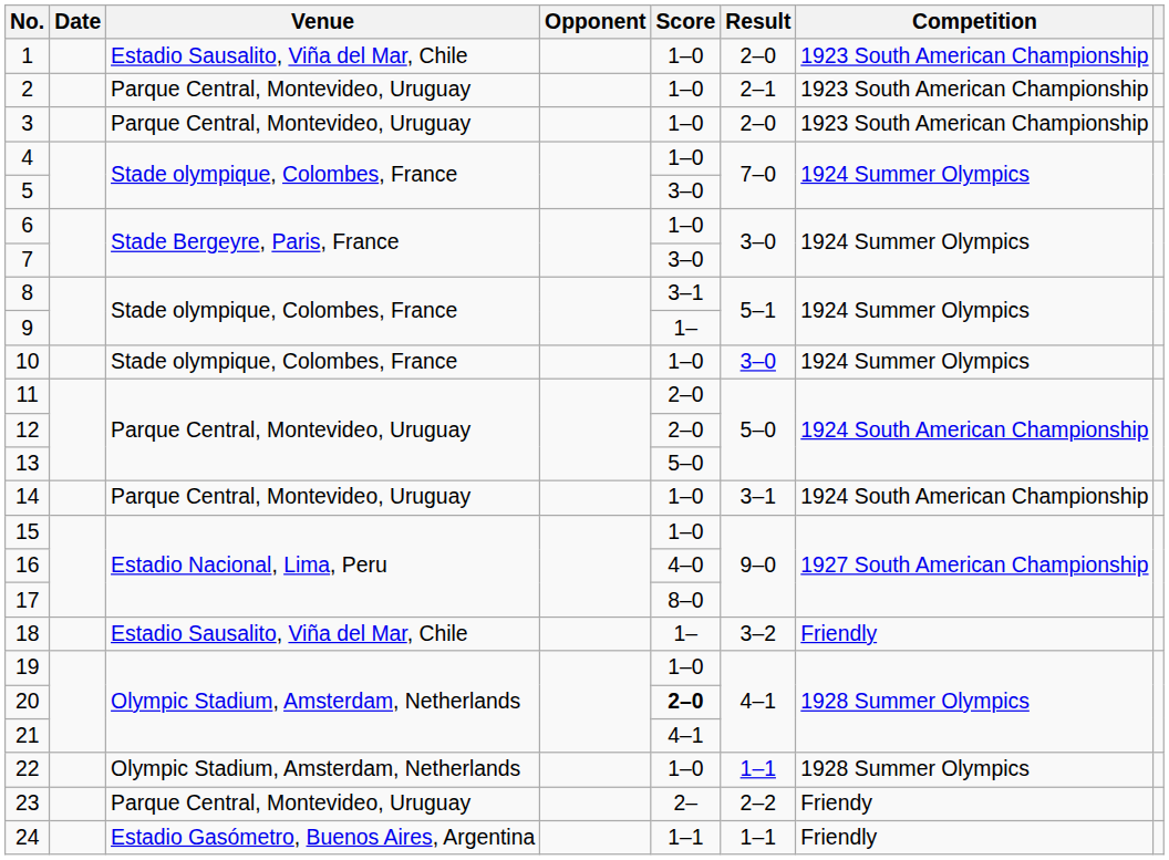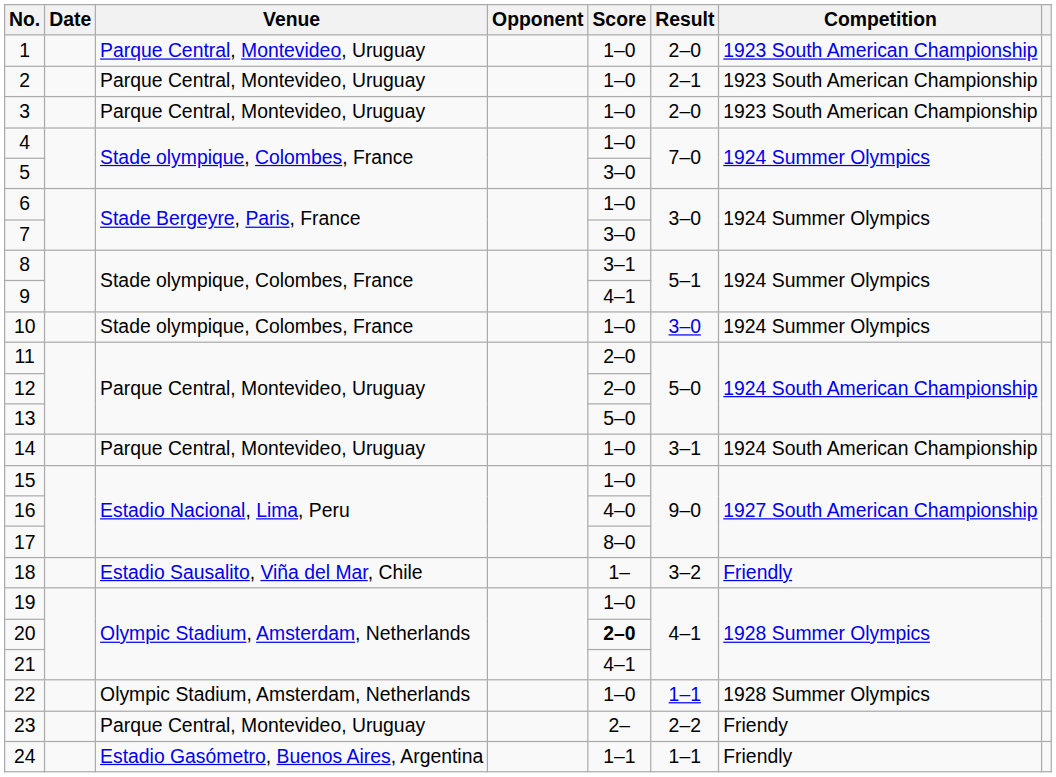 <table class="wikitable sortable">
 <tr>
 <th scope="col">No.</th>
 <th scope="col">Date</th>
 <th scope="col">Venue</th>
 <th scope="col">Opponent</th>
 <th scope="col">Score</th>
 <th scope="col">Result</th>
 <th scope="col">Competition</th>
 <th scope="col" class="unsortable"></th>
 </tr>
 <tr>
 <td style="text-align:center">1</td>
 <td></td>
-<td><a href='#'>Estadio Sausalito</a>, <a href='#'>Viña del Mar</a>, Chile</td>
+<td><a href='#'>Parque Central</a>, <a href='#'>Montevideo</a>, Uruguay</td>
 <td></td>
 <td style="text-align:center">1–0</td>
 <td style="text-align:center">2–0</td>
 <td><a href='#'>1923 South American Championship</a></td>
 <td></td>
 </tr>
 <tr>
 <td style="text-align:center">2</td>
 <td></td>
 <td>Parque Central, Montevideo, Uruguay</td>
 <td></td>
 <td style="text-align:center">1–0</td>
 <td style="text-align:center">2–1</td>
 <td>1923 South American Championship</td>
 <td></td>
 </tr>
 <tr>
 <td style="text-align:center">3</td>
 <td></td>
 <td>Parque Central, Montevideo, Uruguay</td>
 <td></td>
 <td style="text-align:center">1–0</td>
 <td style="text-align:center">2–0</td>
 <td>1923 South American Championship</td>
 <td></td>
 </tr>
 <tr>
 <td style="text-align:center">4</td>
 <td rowspan="2"></td>
 <td rowspan="2"><a href='#'>Stade olympique</a>, <a href='#'>Colombes</a>, France</td>
 <td rowspan="2"></td>
 <td style="text-align:center">1–0</td>
 <td rowspan="2" style="text-align:center">7–0</td>
 <td rowspan="2"><a href='#'>1924 Summer Olympics</a></td>
 <td rowspan="2"></td>
 </tr>
 <tr>
 <td style="text-align:center">5</td>
 <td style="text-align:center">3–0</td>
 </tr>
 <tr>
 <td style="text-align:center">6</td>
 <td rowspan="2"></td>
 <td rowspan="2"><a href='#'>Stade Bergeyre</a>, <a href='#'>Paris</a>, France</td>
 <td rowspan="2"></td>
 <td style="text-align:center">1–0</td>
 <td rowspan="2" style="text-align:center">3–0</td>
 <td rowspan="2">1924 Summer Olympics</td>
 <td rowspan="2"></td>
 </tr>
 <tr>
 <td style="text-align:center">7</td>
 <td style="text-align:center">3–0</td>
 </tr>
 <tr>
 <td style="text-align:center">8</td>
 <td rowspan="2"></td>
 <td rowspan="2">Stade olympique, Colombes, France</td>
 <td rowspan="2"></td>
 <td style="text-align:center">3–1</td>
 <td rowspan="2" style="text-align:center">5–1</td>
 <td rowspan="2">1924 Summer Olympics</td>
 <td rowspan="2"></td>
 </tr>
 <tr>
 <td style="text-align:center">9</td>
-<td style="text-align:center">1–</td>
+<td style="text-align:center">4–1</td>
 </tr>
 <tr>
 <td style="text-align:center">10</td>
 <td></td>
 <td>Stade olympique, Colombes, France</td>
 <td></td>
 <td style="text-align:center">1–0</td>
 <td style="text-align:center"><a href='#'>3–0</a></td>
 <td>1924 Summer Olympics</td>
 <td></td>
 </tr>
 <tr>
 <td style="text-align:center">11</td>
 <td rowspan="3"></td>
 <td rowspan="3">Parque Central, Montevideo, Uruguay</td>
 <td rowspan="3"></td>
 <td style="text-align:center">2–0</td>
 <td rowspan="3" style="text-align:center">5–0</td>
 <td rowspan="3"><a href='#'>1924 South American Championship</a></td>
 <td rowspan="3"></td>
 </tr>
 <tr>
 <td style="text-align:center">12</td>
 <td style="text-align:center">2–0</td>
 </tr>
 <tr>
 <td style="text-align:center">13</td>
 <td style="text-align:center">5–0</td>
 </tr>
 <tr>
 <td style="text-align:center">14</td>
 <td></td>
 <td>Parque Central, Montevideo, Uruguay</td>
 <td></td>
 <td style="text-align:center">1–0</td>
 <td style="text-align:center">3–1</td>
 <td>1924 South American Championship</td>
 <td></td>
 </tr>
 <tr>
 <td style="text-align:center">15</td>
 <td rowspan="3"></td>
 <td rowspan="3"><a href='#'>Estadio Nacional</a>, <a href='#'>Lima</a>, Peru</td>
 <td rowspan="3"></td>
 <td style="text-align:center">1–0</td>
 <td rowspan="3" style="text-align:center">9–0</td>
 <td rowspan="3"><a href='#'>1927 South American Championship</a></td>
 <td rowspan="3"></td>
 </tr>
 <tr>
 <td style="text-align:center">16</td>
 <td style="text-align:center">4–0</td>
 </tr>
 <tr>
 <td style="text-align:center">17</td>
 <td style="text-align:center">8–0</td>
 </tr>
 <tr>
 <td style="text-align:center">18</td>
 <td></td>
 <td><a href='#'>Estadio Sausalito</a>, <a href='#'>Viña del Mar</a>, Chile</td>
 <td></td>
 <td style="text-align:center">1–</td>
 <td style="text-align:center">3–2</td>
 <td><a href='#'>Friendly</a></td>
 <td></td>
 </tr>
 <tr>
 <td style="text-align:center">19</td>
 <td rowspan="3"></td>
 <td rowspan="3"><a href='#'>Olympic Stadium</a>, <a href='#'>Amsterdam</a>, Netherlands</td>
 <td rowspan="3"></td>
 <td style="text-align:center">1–0</td>
 <td rowspan="3" style="text-align:center">4–1</td>
 <td rowspan="3"><a href='#'>1928 Summer Olympics</a></td>
 <td rowspan="3"></td>
 </tr>
 <tr>
 <td style="text-align:center">20</td>
 <td style="text-align:center"><strong>2–0</strong></td>
 </tr>
 <tr>
 <td style="text-align:center">21</td>
 <td style="text-align:center">4–1</td>
 </tr>
 <tr>
 <td style="text-align:center">22</td>
 <td></td>
 <td>Olympic Stadium, Amsterdam, Netherlands</td>
 <td></td>
 <td style="text-align:center">1–0</td>
 <td style="text-align:center"><a href='#'>1–1</a></td>
 <td>1928 Summer Olympics</td>
 <td></td>
 </tr>
 <tr>
 <td style="text-align:center">23</td>
 <td></td>
 <td>Parque Central, Montevideo, Uruguay</td>
 <td></td>
 <td style="text-align:center">2–</td>
 <td style="text-align:center">2–2</td>
 <td>Friendy</td>
 <td></td>
 </tr>
 <tr>
 <td style="text-align:center">24</td>
 <td></td>
 <td><a href='#'>Estadio Gasómetro</a>, <a href='#'>Buenos Aires</a>, Argentina</td>
 <td></td>
 <td style="text-align:center">1–1</td>
 <td style="text-align:center">1–1</td>
 <td>Friendly</td>
 <td></td>
 </tr>
 </table>
